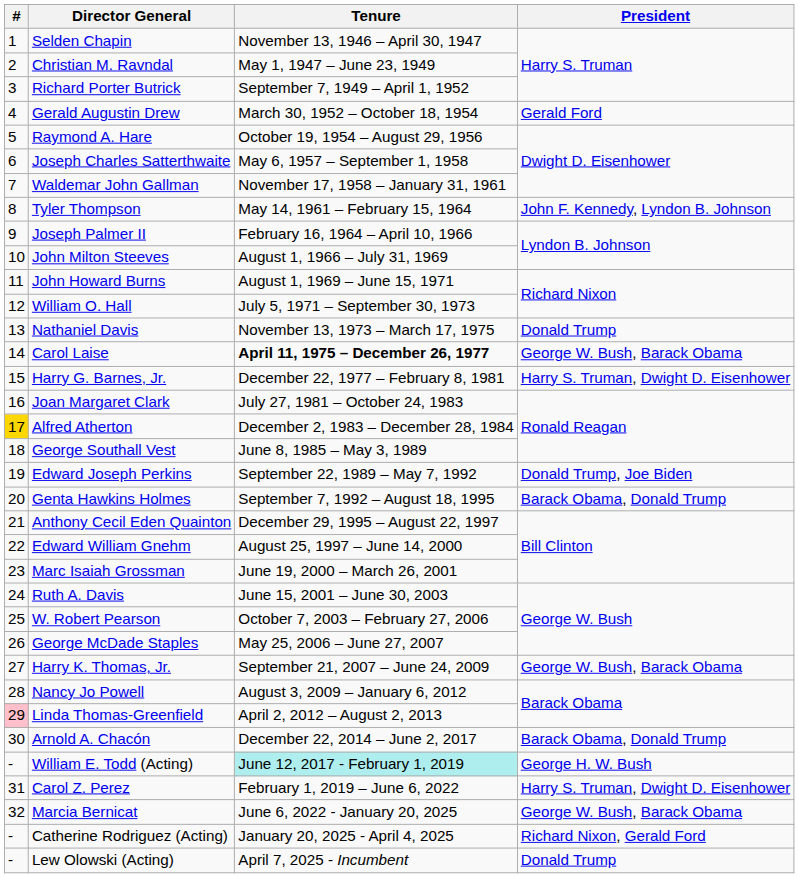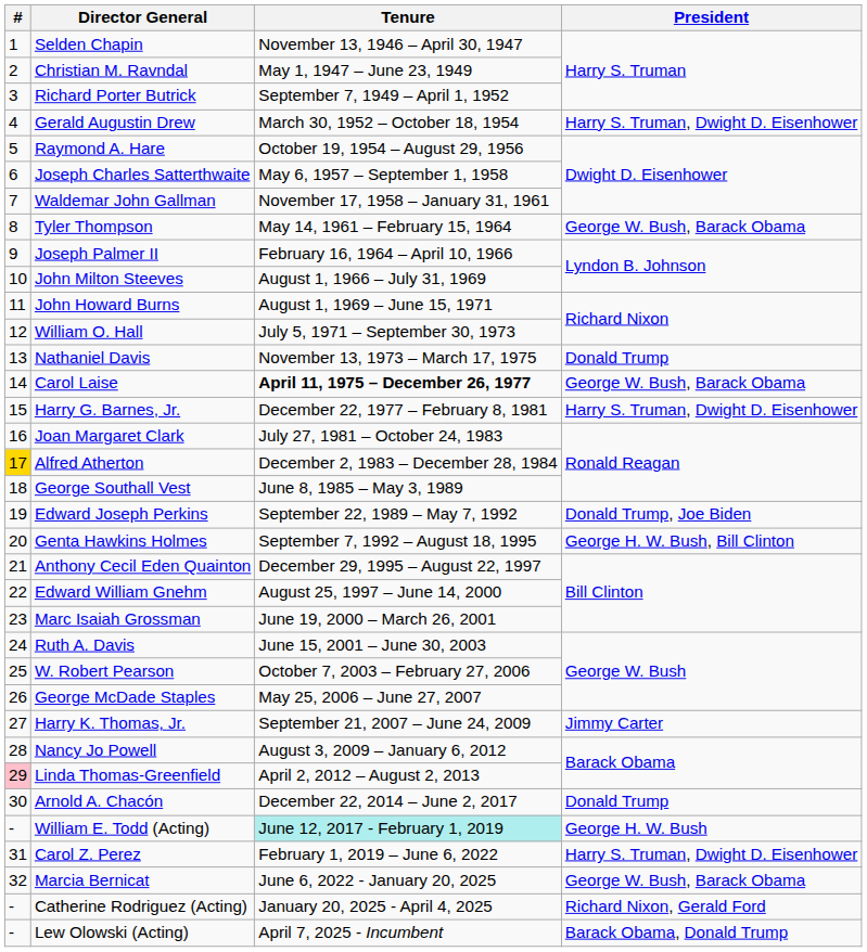 <table class="wikitable">
 <tr>
 <th>#</th>
 <th>Director General</th>
 <th>Tenure</th>
 <th><a href='#'>President</a></th>
 </tr>
 <tr>
 <td>1</td>
 <td><a href='#'>Selden Chapin</a></td>
 <td>November 13, 1946 – April 30, 1947</td>
 <td rowspan=3><a href='#'>Harry S. Truman</a></td>
 </tr>
 <tr>
 <td>2</td>
 <td><a href='#'>Christian M. Ravndal</a></td>
 <td>May 1, 1947 – June 23, 1949</td>
 </tr>
 <tr>
 <td>3</td>
 <td><a href='#'>Richard Porter Butrick</a></td>
 <td>September 7, 1949 – April 1, 1952</td>
 </tr>
 <tr>
 <td>4</td>
 <td><a href='#'>Gerald Augustin Drew</a></td>
 <td>March 30, 1952 – October 18, 1954</td>
-<td><a href='#'>Gerald Ford</a></td>
+<td><a href='#'>Harry S. Truman</a>, <a href='#'>Dwight D. Eisenhower</a></td>
 </tr>
 <tr>
 <td>5</td>
 <td><a href='#'>Raymond A. Hare</a></td>
 <td>October 19, 1954 – August 29, 1956</td>
 <td rowspan=3><a href='#'>Dwight D. Eisenhower</a></td>
 </tr>
 <tr>
 <td>6</td>
 <td><a href='#'>Joseph Charles Satterthwaite</a></td>
 <td>May 6, 1957 – September 1, 1958</td>
 </tr>
 <tr>
 <td>7</td>
 <td><a href='#'>Waldemar John Gallman</a></td>
 <td>November 17, 1958 – January 31, 1961</td>
 </tr>
 <tr>
 <td>8</td>
 <td><a href='#'>Tyler Thompson</a></td>
 <td>May 14, 1961 – February 15, 1964</td>
-<td><a href='#'>John F. Kennedy</a>, <a href='#'>Lyndon B. Johnson</a></td>
+<td><a href='#'>George W. Bush</a>, <a href='#'>Barack Obama</a></td>
 </tr>
 <tr>
 <td>9</td>
 <td><a href='#'>Joseph Palmer II</a></td>
 <td>February 16, 1964 – April 10, 1966</td>
 <td rowspan=2><a href='#'>Lyndon B. Johnson</a></td>
 </tr>
 <tr>
 <td>10</td>
 <td><a href='#'>John Milton Steeves</a></td>
 <td>August 1, 1966 – July 31, 1969</td>
 </tr>
 <tr>
 <td>11</td>
 <td><a href='#'>John Howard Burns</a></td>
 <td>August 1, 1969 – June 15, 1971</td>
 <td rowspan=2><a href='#'>Richard Nixon</a></td>
 </tr>
 <tr>
 <td>12</td>
 <td><a href='#'>William O. Hall</a></td>
 <td>July 5, 1971 – September 30, 1973</td>
 </tr>
 <tr>
 <td>13</td>
 <td><a href='#'>Nathaniel Davis</a></td>
 <td>November 13, 1973 – March 17, 1975</td>
 <td><a href='#'>Donald Trump</a></td>
 </tr>
 <tr>
 <td>14</td>
 <td><a href='#'>Carol Laise</a></td>
 <td><strong>April 11, 1975 – December 26, 1977</strong></td>
 <td><a href='#'>George W. Bush</a>, <a href='#'>Barack Obama</a></td>
 </tr>
 <tr>
 <td>15</td>
 <td><a href='#'>Harry G. Barnes, Jr.</a></td>
 <td>December 22, 1977 – February 8, 1981</td>
 <td><a href='#'>Harry S. Truman</a>, <a href='#'>Dwight D. Eisenhower</a></td>
 </tr>
 <tr>
 <td>16</td>
 <td><a href='#'>Joan Margaret Clark</a></td>
 <td>July 27, 1981 – October 24, 1983</td>
 <td rowspan=3><a href='#'>Ronald Reagan</a></td>
 </tr>
 <tr>
 <td style="background: gold;">17</td>
 <td><a href='#'>Alfred Atherton</a></td>
 <td>December 2, 1983 – December 28, 1984</td>
 </tr>
 <tr>
 <td>18</td>
 <td><a href='#'>George Southall Vest</a></td>
 <td>June 8, 1985 – May 3, 1989</td>
 </tr>
 <tr>
 <td>19</td>
 <td><a href='#'>Edward Joseph Perkins</a></td>
 <td>September 22, 1989 – May 7, 1992</td>
 <td><a href='#'>Donald Trump</a>, <a href='#'>Joe Biden</a></td>
 </tr>
 <tr>
 <td>20</td>
 <td><a href='#'>Genta Hawkins Holmes</a></td>
 <td>September 7, 1992 – August 18, 1995</td>
-<td><a href='#'>Barack Obama</a>, <a href='#'>Donald Trump</a></td>
+<td><a href='#'>George H. W. Bush</a>, <a href='#'>Bill Clinton</a></td>
 </tr>
 <tr>
 <td>21</td>
 <td><a href='#'>Anthony Cecil Eden Quainton</a></td>
 <td>December 29, 1995 – August 22, 1997</td>
 <td rowspan=3><a href='#'>Bill Clinton</a></td>
 </tr>
 <tr>
 <td>22</td>
 <td><a href='#'>Edward William Gnehm</a></td>
 <td>August 25, 1997 – June 14, 2000</td>
 </tr>
 <tr>
 <td>23</td>
 <td><a href='#'>Marc Isaiah Grossman</a></td>
 <td>June 19, 2000 – March 26, 2001</td>
 </tr>
 <tr>
 <td>24</td>
 <td><a href='#'>Ruth A. Davis</a></td>
 <td>June 15, 2001 – June 30, 2003</td>
 <td rowspan=3><a href='#'>George W. Bush</a></td>
 </tr>
 <tr>
 <td>25</td>
 <td><a href='#'>W. Robert Pearson</a></td>
 <td>October 7, 2003 – February 27, 2006</td>
 </tr>
 <tr>
 <td>26</td>
 <td><a href='#'>George McDade Staples</a></td>
 <td>May 25, 2006 – June 27, 2007</td>
 </tr>
 <tr>
 <td>27</td>
 <td><a href='#'>Harry K. Thomas, Jr.</a></td>
 <td>September 21, 2007 – June 24, 2009</td>
-<td><a href='#'>George W. Bush</a>, <a href='#'>Barack Obama</a></td>
+<td><a href='#'>Jimmy Carter</a></td>
 </tr>
 <tr>
 <td>28</td>
 <td><a href='#'>Nancy Jo Powell</a></td>
 <td>August 3, 2009 – January 6, 2012</td>
 <td rowspan=2><a href='#'>Barack Obama</a></td>
 </tr>
 <tr>
 <td style="background: pink;">29</td>
 <td><a href='#'>Linda Thomas-Greenfield</a></td>
 <td>April 2, 2012 – August 2, 2013</td>
 </tr>
 <tr>
 <td>30</td>
 <td><a href='#'>Arnold A. Chacón</a></td>
 <td>December 22, 2014 – June 2, 2017</td>
-<td><a href='#'>Barack Obama</a>, <a href='#'>Donald Trump</a></td>
+<td><a href='#'>Donald Trump</a></td>
 </tr>
 <tr>
 <td>-</td>
 <td><a href='#'>William E. Todd</a> (Acting)</td>
 <td style="background: paleturquoise;">June 12, 2017 - February 1, 2019</td>
 <td><a href='#'>George H. W. Bush</a></td>
 </tr>
 <tr>
 <td>31</td>
 <td><a href='#'>Carol Z. Perez</a></td>
 <td>February 1, 2019 – June 6, 2022</td>
 <td><a href='#'>Harry S. Truman</a>, <a href='#'>Dwight D. Eisenhower</a></td>
 </tr>
 <tr>
 <td>32</td>
 <td><a href='#'>Marcia Bernicat</a></td>
 <td>June 6, 2022 - January 20, 2025</td>
 <td><a href='#'>George W. Bush</a>, <a href='#'>Barack Obama</a></td>
 </tr>
 <tr>
 <td>-</td>
 <td>Catherine Rodriguez (Acting)</td>
 <td>January 20, 2025 - April 4, 2025</td>
 <td><a href='#'>Richard Nixon</a>, <a href='#'>Gerald Ford</a></td>
 </tr>
 <tr>
 <td>-</td>
 <td>Lew Olowski (Acting)</td>
 <td>April 7, 2025 - <em>Incumbent</em></td>
-<td><a href='#'>Donald Trump</a></td>
+<td><a href='#'>Barack Obama</a>, <a href='#'>Donald Trump</a></td>
 </tr>
 </table>
